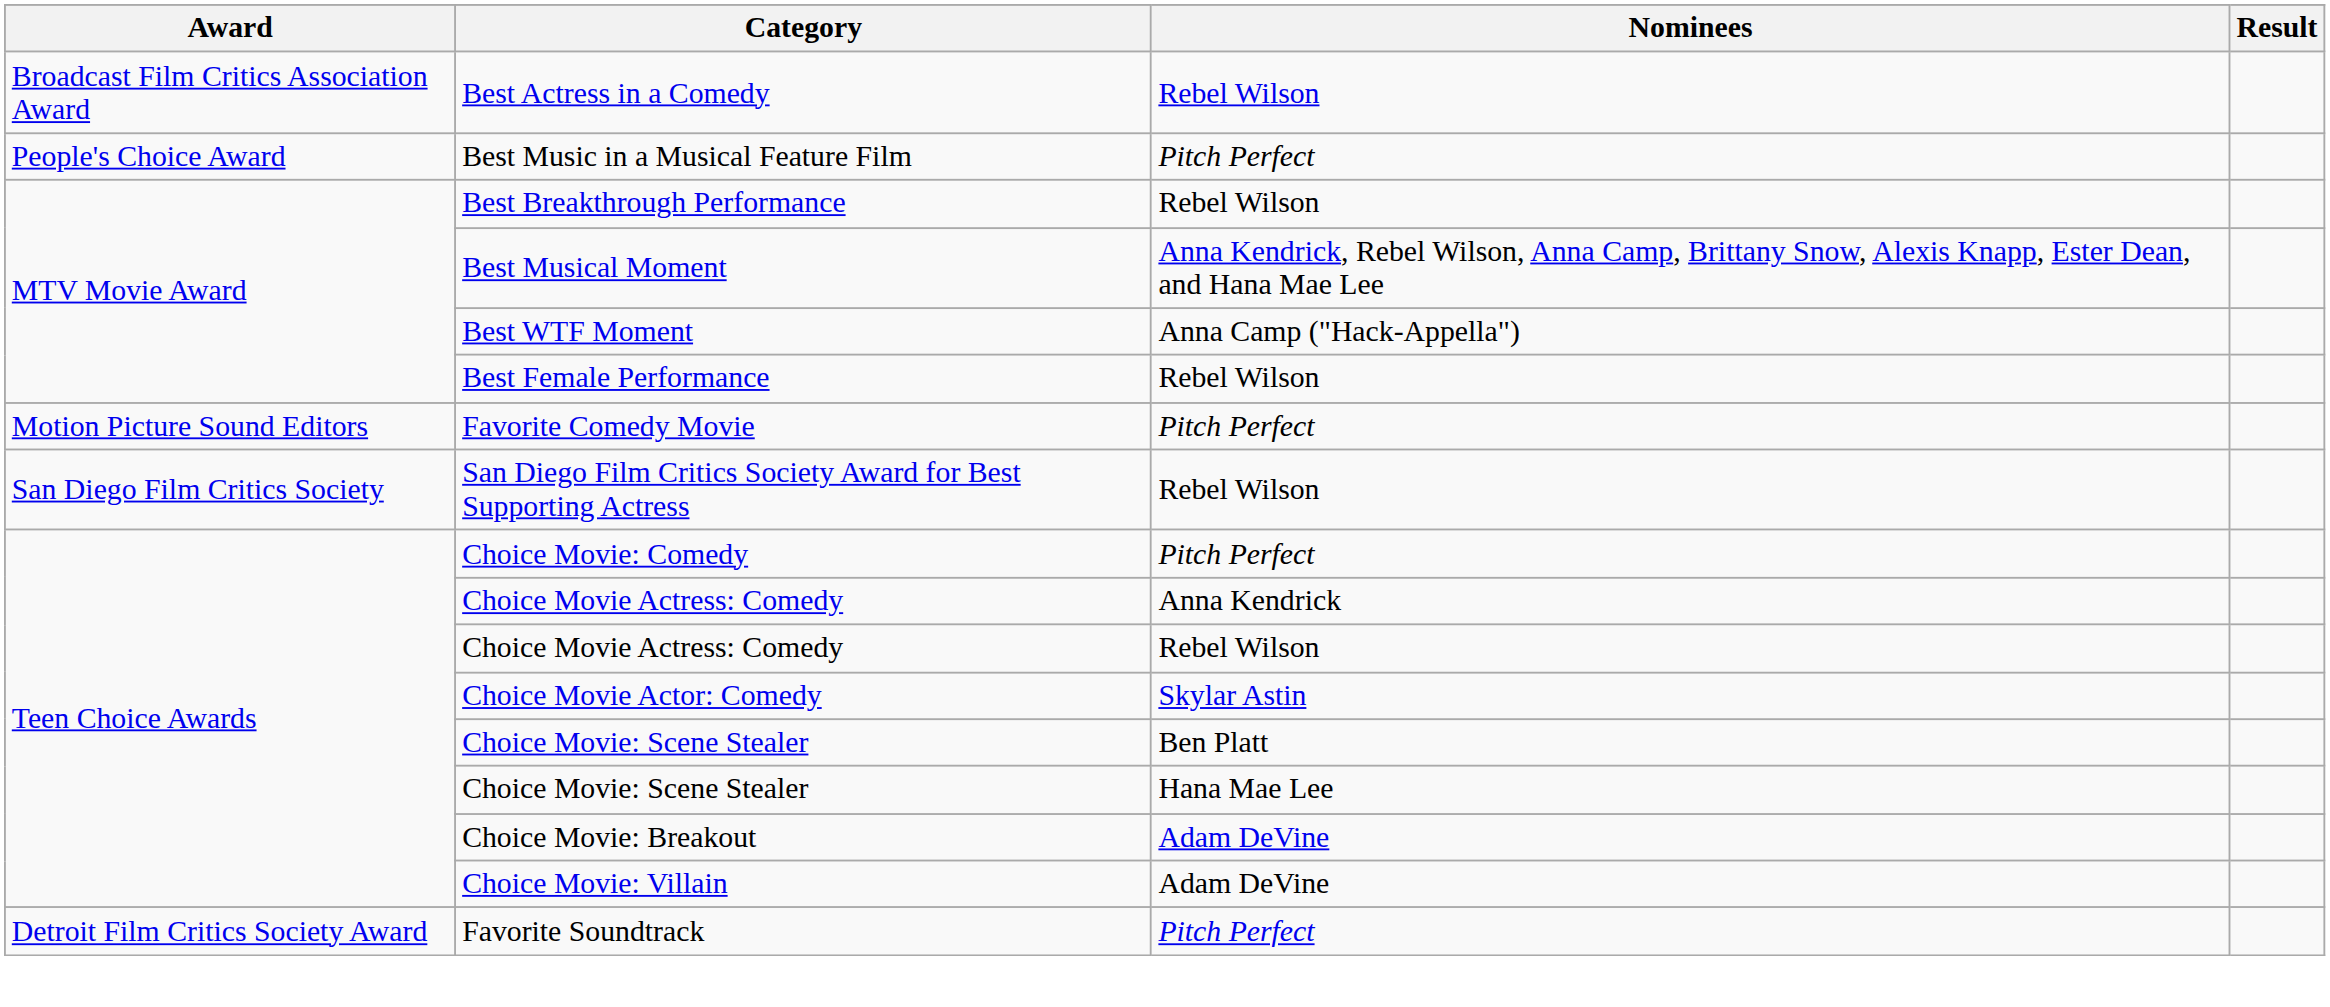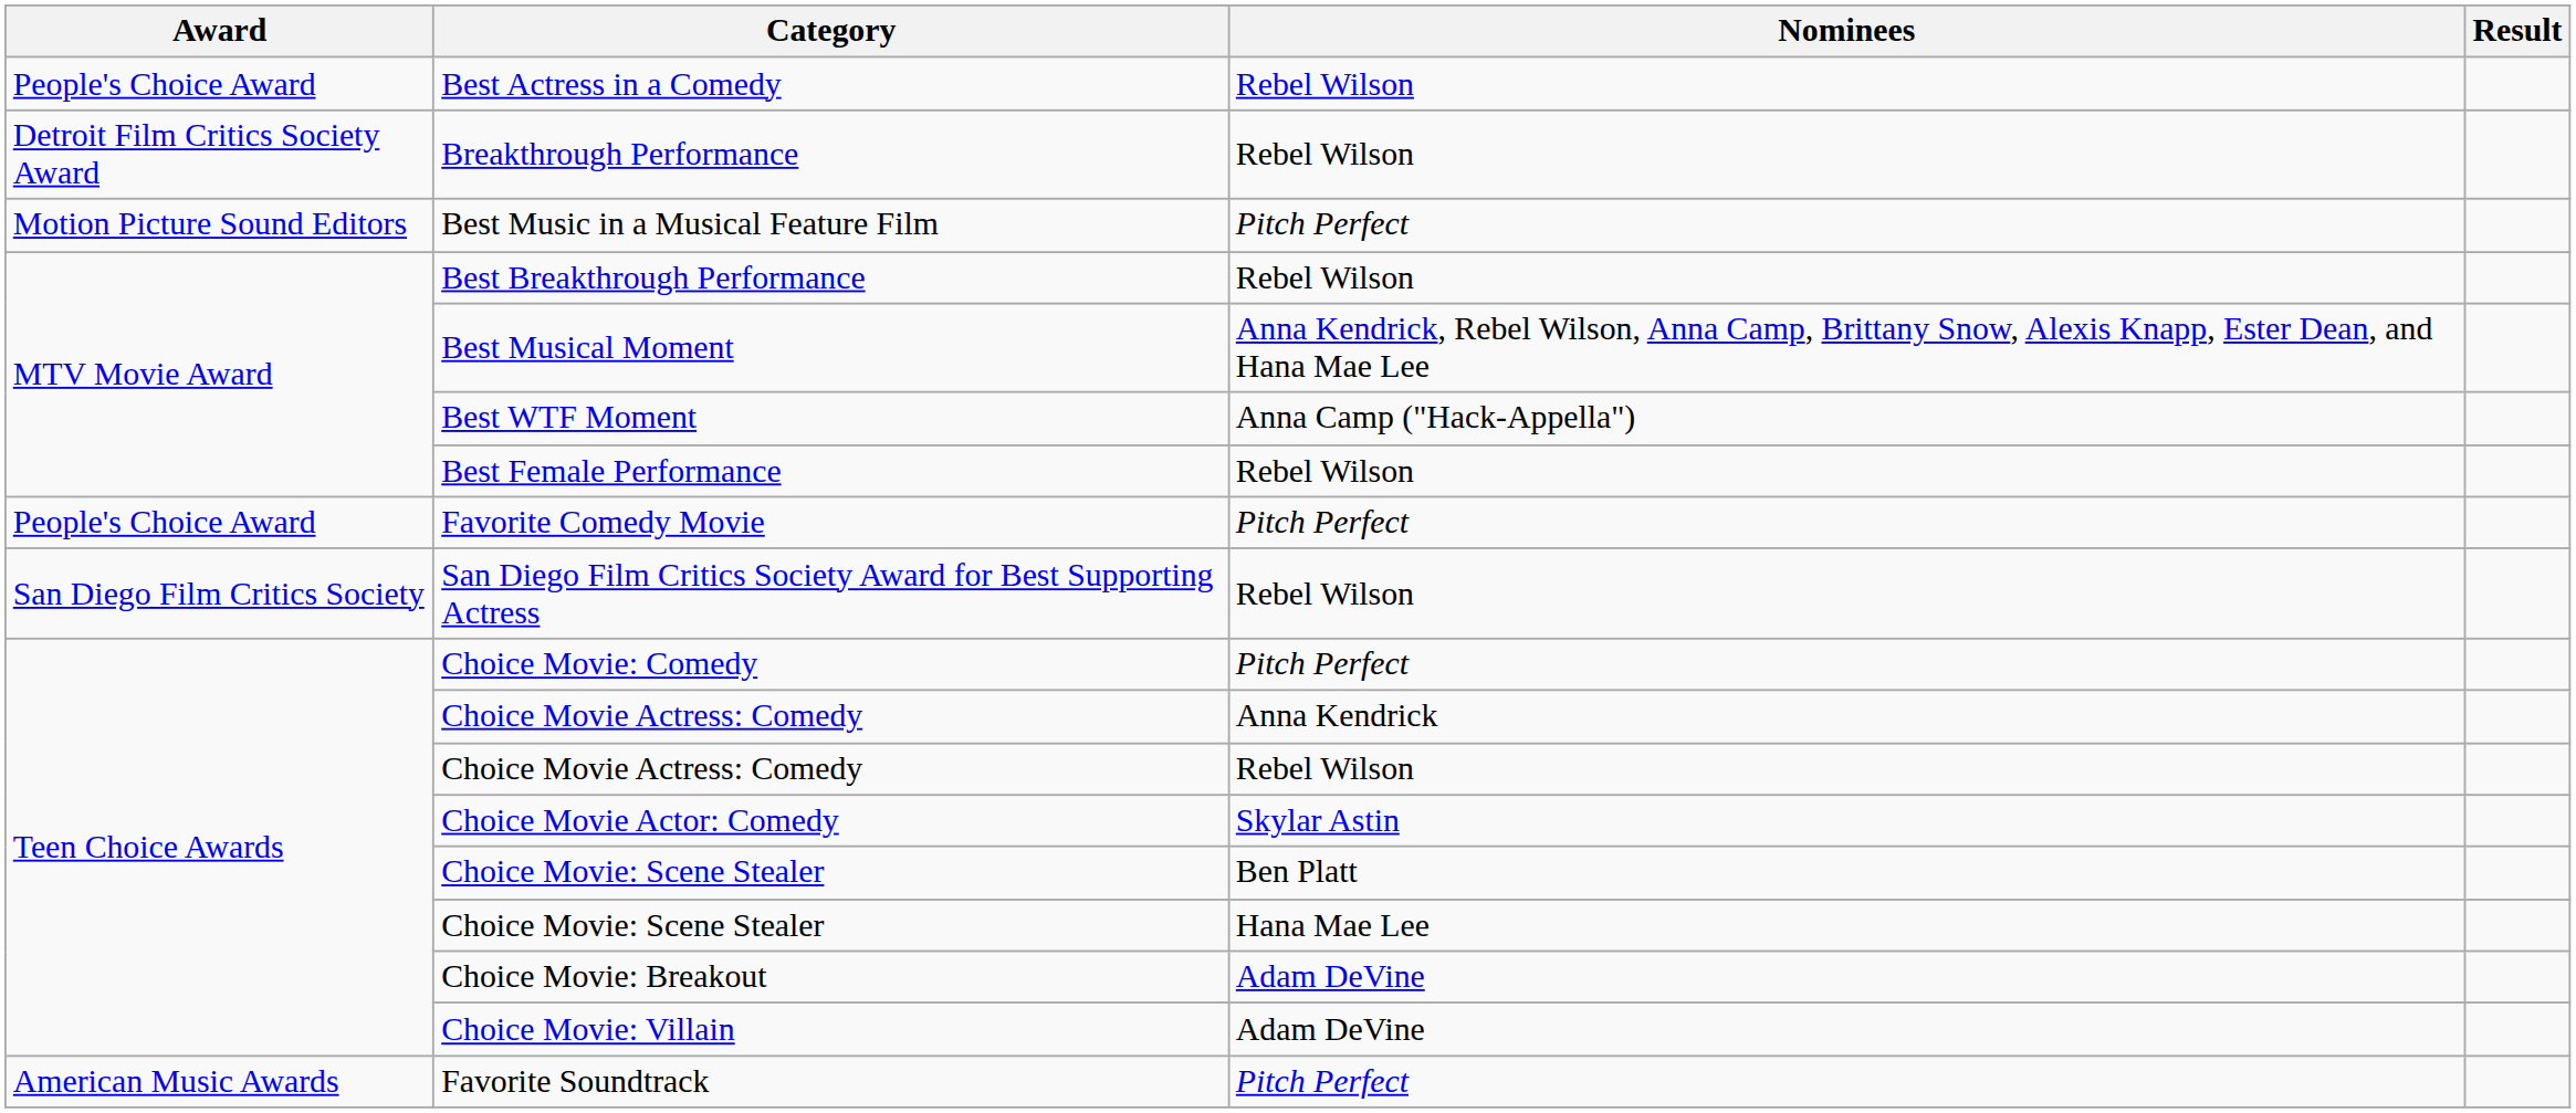 <table class="wikitable sortable">
 <tr>
 <th>Award</th>
 <th>Category</th>
 <th>Nominees</th>
 <th>Result</th>
 </tr>
 <tr>
-<td><a href='#'>Broadcast Film Critics Association Award</a></td>
+<td><a href='#'>People's Choice Award</a></td>
 <td><a href='#'>Best Actress in a Comedy</a></td>
 <td><a href='#'>Rebel Wilson</a></td>
 <td></td>
 </tr>
 <tr>
-<td><a href='#'>People's Choice Award</a></td>
+<td><a href='#'>Detroit Film Critics Society Award</a></td>
+<td><a href='#'>Breakthrough Performance</a></td>
+<td>Rebel Wilson</td>
+<td></td>
+</tr>
+<tr>
+<td><a href='#'>Motion Picture Sound Editors</a></td>
 <td>Best Music in a Musical Feature Film</td>
 <td><em>Pitch Perfect</em></td>
 <td></td>
 </tr>
 <tr>
 <td rowspan=4><a href='#'>MTV Movie Award</a></td>
 <td><a href='#'>Best Breakthrough Performance</a></td>
 <td>Rebel Wilson</td>
 <td></td>
 </tr>
 <tr>
 <td><a href='#'>Best Musical Moment</a></td>
 <td><a href='#'>Anna Kendrick</a>, Rebel Wilson, <a href='#'>Anna Camp</a>, <a href='#'>Brittany Snow</a>, <a href='#'>Alexis Knapp</a>, <a href='#'>Ester Dean</a>, and Hana Mae Lee</td>
 <td></td>
 </tr>
 <tr>
 <td><a href='#'>Best WTF Moment</a></td>
 <td>Anna Camp ("Hack-Appella")</td>
 <td></td>
 </tr>
 <tr>
 <td><a href='#'>Best Female Performance</a></td>
 <td>Rebel Wilson</td>
 <td></td>
 </tr>
 <tr>
-<td><a href='#'>Motion Picture Sound Editors</a></td>
+<td><a href='#'>People's Choice Award</a></td>
 <td><a href='#'>Favorite Comedy Movie</a></td>
 <td><em>Pitch Perfect</em></td>
 <td></td>
 </tr>
 <tr>
 <td><a href='#'>San Diego Film Critics Society</a></td>
 <td><a href='#'>San Diego Film Critics Society Award for Best Supporting Actress</a></td>
 <td>Rebel Wilson</td>
 <td></td>
 </tr>
 <tr>
 <td rowspan="8"><a href='#'>Teen Choice Awards</a></td>
 <td><a href='#'>Choice Movie: Comedy</a></td>
 <td><em>Pitch Perfect</em></td>
 <td></td>
 </tr>
 <tr>
 <td><a href='#'>Choice Movie Actress: Comedy</a></td>
 <td>Anna Kendrick</td>
 <td></td>
 </tr>
 <tr>
 <td>Choice Movie Actress: Comedy</td>
 <td>Rebel Wilson</td>
 <td></td>
 </tr>
 <tr>
 <td><a href='#'>Choice Movie Actor: Comedy</a></td>
 <td><a href='#'>Skylar Astin</a></td>
 <td></td>
 </tr>
 <tr>
 <td><a href='#'>Choice Movie: Scene Stealer</a></td>
 <td>Ben Platt</td>
 <td></td>
 </tr>
 <tr>
 <td>Choice Movie: Scene Stealer</td>
 <td>Hana Mae Lee</td>
 <td></td>
 </tr>
 <tr>
 <td>Choice Movie: Breakout</td>
 <td><a href='#'>Adam DeVine</a></td>
 <td></td>
 </tr>
 <tr>
 <td><a href='#'>Choice Movie: Villain</a></td>
 <td>Adam DeVine</td>
 <td></td>
 </tr>
 <tr>
-<td><a href='#'>Detroit Film Critics Society Award</a></td>
+<td><a href='#'>American Music Awards</a></td>
 <td>Favorite Soundtrack</td>
 <td><em><a href='#'>Pitch Perfect</a></em></td>
 <td></td>
 </tr>
 </table>
